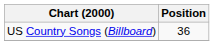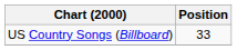 <table class="wikitable">
 <tr>
 <th scope="col">Chart (2000)</th>
 <th scope="col">Position</th>
 </tr>
 <tr>
 <td>US <a href='#'>Country Songs</a> (<em><a href='#'>Billboard</a></em>)</td>
-<td align="center">36</td>
+<td align="center">33</td>
 </tr>
 <tr>
 </tr>
 </table>
